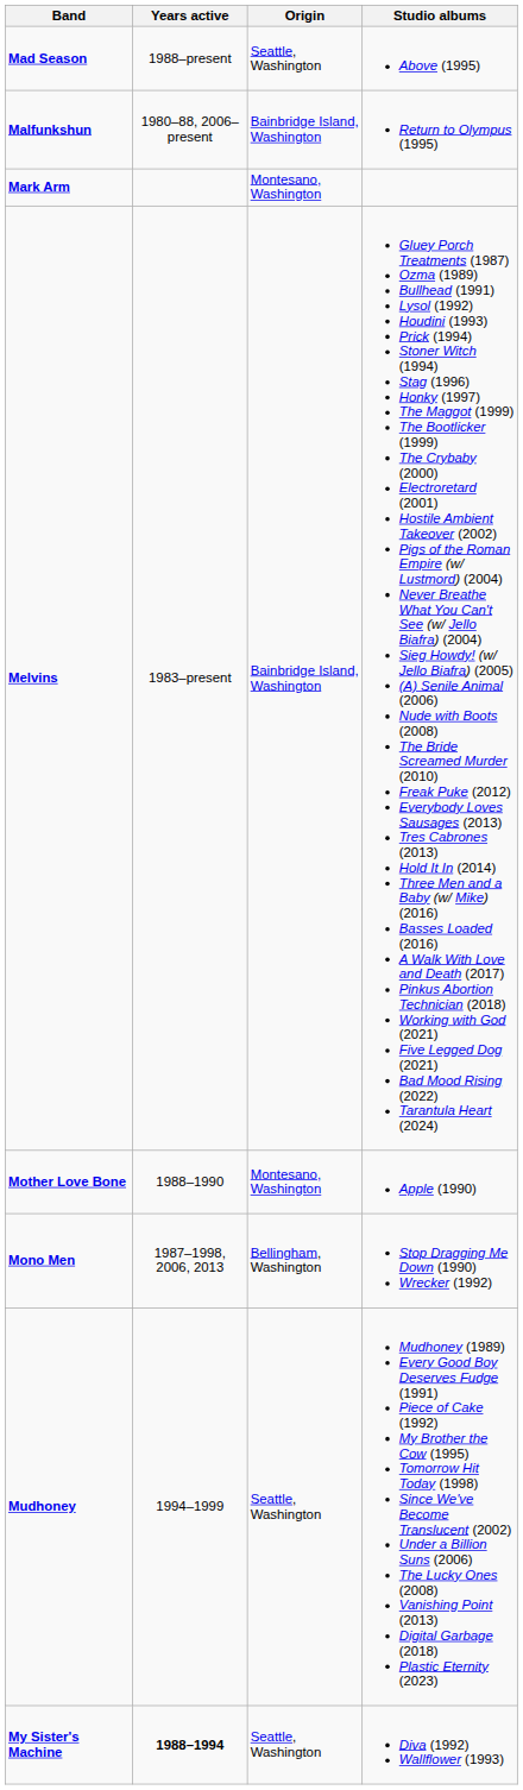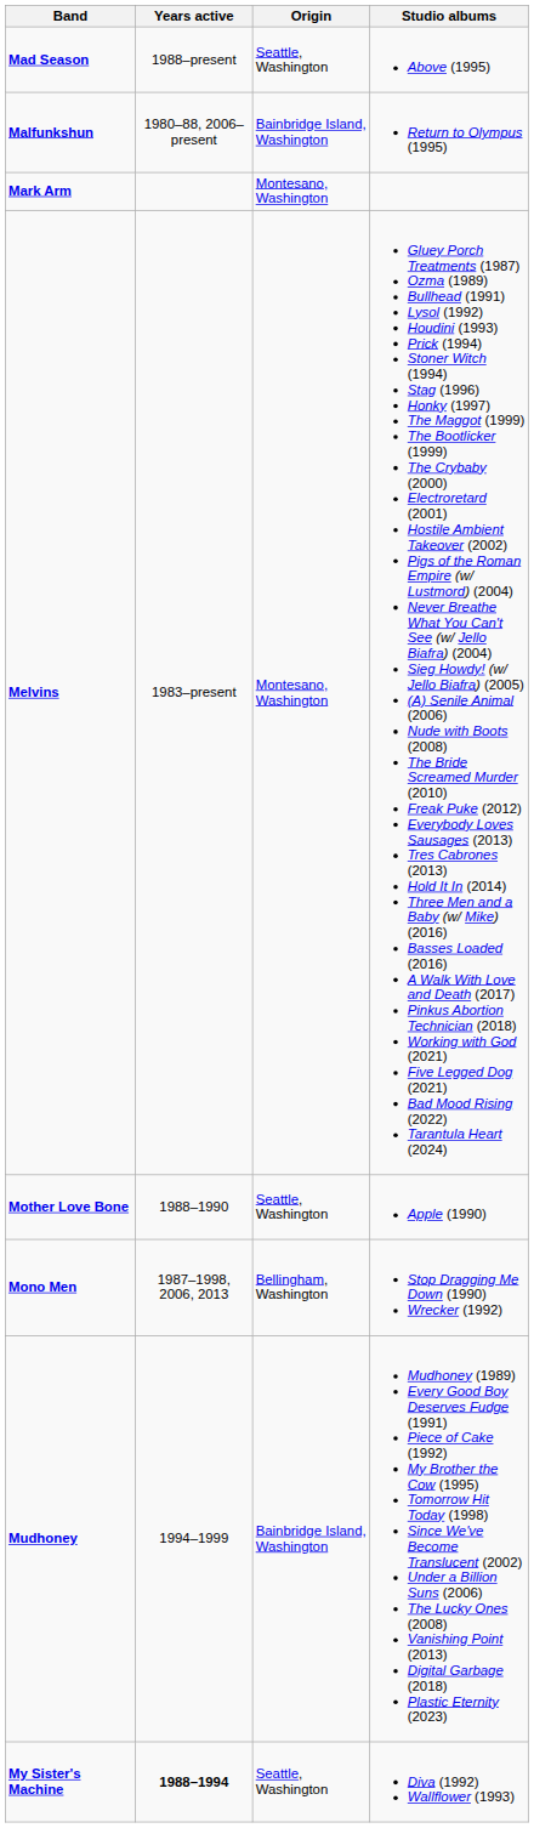 <table class="wikitable sortable">
 <tr>
 <th style="width:15%;">Band</th>
 <th style="width:15%;">Years active</th>
 <th style="width:15%;">Origin</th>
 <th style="width:15%;">Studio albums</th>
 </tr>
 <tr>
 <td><strong><a href='#'>Mad Season</a></strong></td>
 <td style="text-align:center;">1988–present</td>
 <td><a href='#'>Seattle</a>, Washington</td>
 <td><br><ul><li><em><a href='#'>Above</a></em> (1995)</li></ul></td>
 </tr>
 <tr>
 <td><strong><a href='#'>Malfunkshun</a></strong></td>
 <td style="text-align:center;">1980–88, 2006–present</td>
 <td><a href='#'>Bainbridge Island, Washington</a></td>
 <td><br><ul><li><em><a href='#'>Return to Olympus</a></em> (1995)</li></ul></td>
 </tr>
 <tr>
 <td><strong><a href='#'>Mark Arm</a></strong></td>
 <td style="text-align:center;"></td>
 <td><a href='#'>Montesano, Washington</a></td>
 <td></td>
 </tr>
 <tr>
 <td><strong><a href='#'>Melvins</a></strong></td>
 <td style="text-align:center;">1983–present</td>
-<td><a href='#'>Bainbridge Island, Washington</a></td>
+<td><a href='#'>Montesano, Washington</a></td>
 <td><br><ul><li><em><a href='#'>Gluey Porch Treatments</a></em> (1987)</li><li><em><a href='#'>Ozma</a></em> (1989)</li><li><em><a href='#'>Bullhead</a></em> (1991)</li><li><em><a href='#'>Lysol</a></em> (1992)</li><li><em><a href='#'>Houdini</a></em> (1993)</li><li><em><a href='#'>Prick</a></em> (1994)</li><li><em><a href='#'>Stoner Witch</a></em> (1994)</li><li><em><a href='#'>Stag</a></em> (1996)</li><li><em><a href='#'>Honky</a></em> (1997)</li><li><em><a href='#'>The Maggot</a></em> (1999)</li><li><em><a href='#'>The Bootlicker</a></em> (1999)</li><li><em><a href='#'>The Crybaby</a></em> (2000)</li><li><em><a href='#'>Electroretard</a></em> (2001)</li><li><em><a href='#'>Hostile Ambient Takeover</a></em> (2002)</li><li><em><a href='#'>Pigs of the Roman Empire</a> (w/ <a href='#'>Lustmord</a>)</em> (2004)</li><li><em><a href='#'>Never Breathe What You Can't See</a> (w/ <a href='#'>Jello Biafra</a>)</em> (2004)</li><li><em><a href='#'>Sieg Howdy!</a> (w/ <a href='#'>Jello Biafra</a>)</em> (2005)</li><li><em><a href='#'>(A) Senile Animal</a></em> (2006)</li><li><em><a href='#'>Nude with Boots</a></em> (2008)</li><li><em><a href='#'>The Bride Screamed Murder</a></em> (2010)</li><li><em><a href='#'>Freak Puke</a></em> (2012)</li><li><em><a href='#'>Everybody Loves Sausages</a></em> (2013)</li><li><em><a href='#'>Tres Cabrones</a></em> (2013)</li><li><em><a href='#'>Hold It In</a></em> (2014)</li><li><em><a href='#'>Three Men and a Baby</a> (w/ <a href='#'>Mike</a>)</em> (2016)</li><li><em><a href='#'>Basses Loaded</a></em> (2016)</li><li><em><a href='#'>A Walk With Love and Death</a></em> (2017)</li><li><em><a href='#'>Pinkus Abortion Technician</a></em> (2018)</li><li><em><a href='#'>Working with God</a></em> (2021)</li><li><a href='#'><em>Five Legged Dog</em></a> (2021)</li><li><a href='#'><em>Bad Mood Rising</em></a> (2022)</li><li><a href='#'><em>Tarantula Heart</em></a> (2024)</li></ul></td>
 </tr>
 <tr>
 <td><strong><a href='#'>Mother Love Bone</a></strong></td>
 <td style="text-align:center;">1988–1990</td>
-<td><a href='#'>Montesano, Washington</a></td>
+<td><a href='#'>Seattle</a>, Washington</td>
 <td><br><ul><li><em><a href='#'>Apple</a></em> (1990)</li></ul></td>
 </tr>
 <tr>
 <td><strong><a href='#'>Mono Men</a></strong></td>
 <td style="text-align:center;">1987–1998, 2006, 2013</td>
 <td><a href='#'>Bellingham</a>, Washington</td>
 <td><br><ul><li><em><a href='#'>Stop Dragging Me Down</a></em> (1990)</li><li><em><a href='#'>Wrecker</a></em> (1992)</li></ul></td>
 </tr>
 <tr>
 <td><strong><a href='#'>Mudhoney</a></strong></td>
 <td style="text-align:center;">1994–1999</td>
-<td><a href='#'>Seattle</a>, Washington</td>
+<td><a href='#'>Bainbridge Island, Washington</a></td>
 <td><br><ul><li><em><a href='#'>Mudhoney</a></em> (1989)</li><li><em><a href='#'>Every Good Boy Deserves Fudge</a></em> (1991)</li><li><em><a href='#'>Piece of Cake</a></em> (1992)</li><li><em><a href='#'>My Brother the Cow</a></em> (1995)</li><li><em><a href='#'>Tomorrow Hit Today</a></em> (1998)</li><li><em><a href='#'>Since We've Become Translucent</a></em> (2002)</li><li><em><a href='#'>Under a Billion Suns</a></em> (2006)</li><li><em><a href='#'>The Lucky Ones</a></em> (2008)</li><li><em><a href='#'>Vanishing Point</a></em> (2013)</li><li><em><a href='#'>Digital Garbage</a></em> (2018)</li><li><a href='#'><em>Plastic Eternity</em></a> (2023)</li></ul></td>
 </tr>
 <tr>
 <td><strong><a href='#'>My Sister's Machine</a></strong></td>
 <td style="text-align:center;"><strong>1988–1994</strong></td>
 <td><a href='#'>Seattle</a>, Washington</td>
 <td><br><ul><li><em><a href='#'>Diva</a></em> (1992)</li><li><em><a href='#'>Wallflower</a></em> (1993)</li></ul></td>
 </tr>
 </table>
